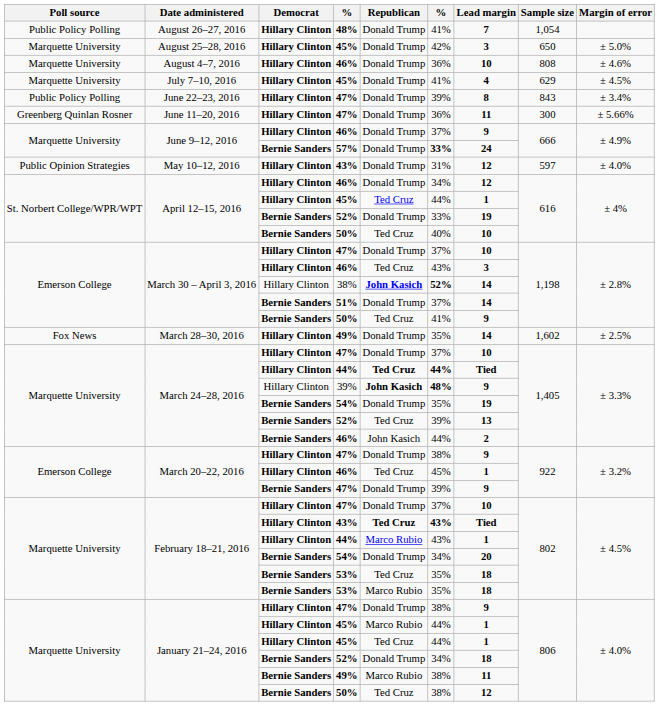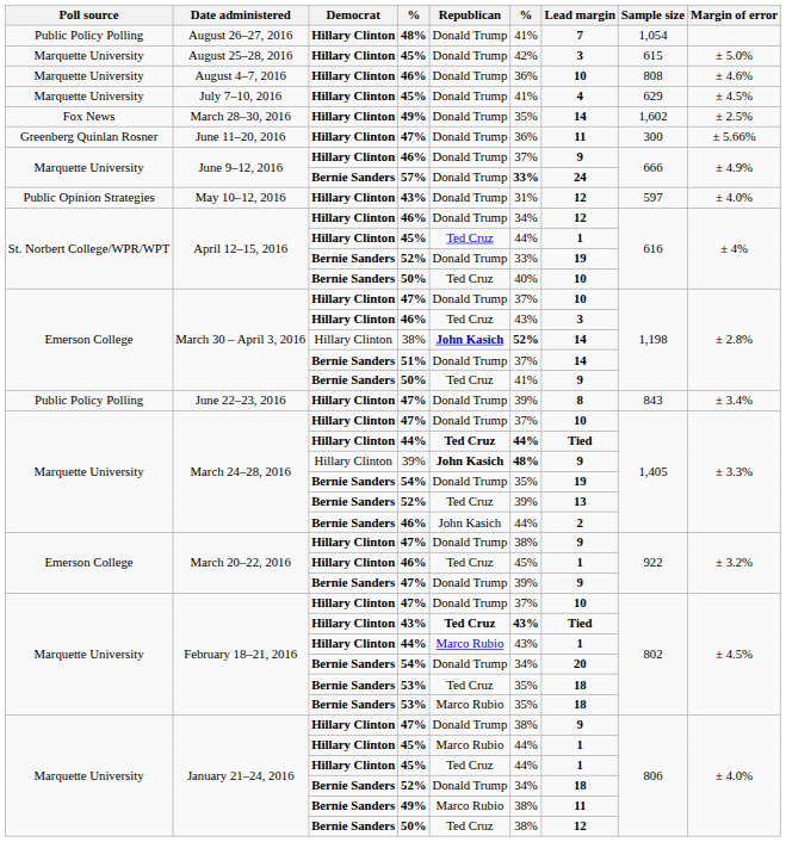 <table class="wikitable" style="text-align:center;">
 <tr>
 <th>Poll source</th>
 <th>Date administered</th>
 <th>Democrat</th>
 <th>%</th>
 <th>Republican</th>
 <th>%</th>
 <th>Lead margin</th>
 <th>Sample size</th>
 <th>Margin of error</th>
 </tr>
 <tr>
 <td>Public Policy Polling</td>
 <td>August 26–27, 2016</td>
 <td><strong>Hillary Clinton</strong></td>
 <td><strong>48%</strong></td>
 <td>Donald Trump</td>
 <td>41%</td>
 <td><strong>7</strong></td>
 <td>1,054</td>
 <td></td>
 </tr>
 <tr>
 <td>Marquette University</td>
 <td>August 25–28, 2016</td>
 <td><strong>Hillary Clinton</strong></td>
 <td><strong>45%</strong></td>
 <td>Donald Trump</td>
 <td>42%</td>
 <td><strong>3</strong></td>
-<td>650</td>
+<td>615</td>
 <td>± 5.0%</td>
 </tr>
 <tr>
 <td>Marquette University</td>
 <td>August 4–7, 2016</td>
 <td><strong>Hillary Clinton</strong></td>
 <td><strong>46%</strong></td>
 <td>Donald Trump</td>
 <td>36%</td>
 <td><strong>10</strong></td>
 <td>808</td>
 <td>± 4.6%</td>
 </tr>
 <tr>
 <td>Marquette University</td>
 <td>July 7–10, 2016</td>
 <td><strong>Hillary Clinton</strong></td>
 <td><strong>45%</strong></td>
 <td>Donald Trump</td>
 <td>41%</td>
 <td><strong>4</strong></td>
 <td>629</td>
 <td>± 4.5%</td>
 </tr>
 <tr>
-<td>Public Policy Polling</td>
-<td>June 22–23, 2016</td>
+<td>Fox News</td>
+<td>March 28–30, 2016</td>
 <td><strong>Hillary Clinton</strong></td>
-<td><strong>47%</strong></td>
+<td><strong>49%</strong></td>
 <td>Donald Trump</td>
-<td>39%</td>
-<td><strong>8</strong></td>
-<td>843</td>
-<td>± 3.4%</td>
+<td>35%</td>
+<td><strong>14</strong></td>
+<td>1,602</td>
+<td>± 2.5%</td>
 </tr>
 <tr>
 <td>Greenberg Quinlan Rosner</td>
 <td>June 11–20, 2016</td>
 <td><strong>Hillary Clinton</strong></td>
 <td><strong>47%</strong></td>
 <td>Donald Trump</td>
 <td>36%</td>
 <td><strong>11</strong></td>
 <td>300</td>
 <td>± 5.66%</td>
 </tr>
 <tr>
 <td rowspan=2>Marquette University</td>
 <td rowspan=2>June 9–12, 2016</td>
 <td><strong>Hillary Clinton</strong></td>
 <td><strong>46%</strong></td>
 <td>Donald Trump</td>
 <td>37%</td>
 <td><strong>9</strong></td>
 <td rowspan=2>666</td>
 <td rowspan=2>± 4.9%</td>
 </tr>
 <tr>
 <td><strong>Bernie Sanders</strong></td>
 <td><strong>57%</strong></td>
 <td>Donald Trump</td>
 <td><strong>33%</strong></td>
 <td><strong>24</strong></td>
 </tr>
 <tr>
 <td>Public Opinion Strategies</td>
 <td>May 10–12, 2016</td>
 <td><strong>Hillary Clinton</strong></td>
 <td><strong>43%</strong></td>
 <td>Donald Trump</td>
 <td>31%</td>
 <td><strong>12</strong></td>
 <td>597</td>
 <td>± 4.0%</td>
 </tr>
 <tr>
 <td rowspan=4>St. Norbert College/WPR/WPT</td>
 <td rowspan=4>April 12–15, 2016</td>
 <td><strong>Hillary Clinton</strong></td>
 <td><strong>46%</strong></td>
 <td>Donald Trump</td>
 <td>34%</td>
 <td><strong>12</strong></td>
 <td rowspan=4>616</td>
 <td rowspan=4>± 4%</td>
 </tr>
 <tr>
 <td><strong>Hillary Clinton</strong></td>
 <td><strong>45%</strong></td>
 <td><a href='#'>Ted Cruz</a></td>
 <td>44%</td>
 <td><strong>1</strong></td>
 </tr>
 <tr>
 <td><strong>Bernie Sanders</strong></td>
 <td><strong>52%</strong></td>
 <td>Donald Trump</td>
 <td>33%</td>
 <td><strong>19</strong></td>
 </tr>
 <tr>
 <td><strong>Bernie Sanders</strong></td>
 <td><strong>50%</strong></td>
 <td>Ted Cruz</td>
 <td>40%</td>
 <td><strong>10</strong></td>
 </tr>
 <tr>
 <td rowspan=5>Emerson College</td>
 <td rowspan=5>March 30 – April 3, 2016</td>
 <td><strong>Hillary Clinton</strong></td>
 <td><strong>47%</strong></td>
 <td>Donald Trump</td>
 <td>37%</td>
 <td><strong>10</strong></td>
 <td rowspan=5>1,198</td>
 <td rowspan=5>± 2.8%</td>
 </tr>
 <tr>
 <td><strong>Hillary Clinton</strong></td>
 <td><strong>46%</strong></td>
 <td>Ted Cruz</td>
 <td>43%</td>
 <td><strong>3</strong></td>
 </tr>
 <tr>
 <td>Hillary Clinton</td>
 <td>38%</td>
 <td><strong><a href='#'>John Kasich</a></strong></td>
 <td><strong>52%</strong></td>
 <td><strong>14</strong></td>
 </tr>
 <tr>
 <td><strong>Bernie Sanders</strong></td>
 <td><strong>51%</strong></td>
 <td>Donald Trump</td>
 <td>37%</td>
 <td><strong>14</strong></td>
 </tr>
 <tr>
 <td><strong>Bernie Sanders</strong></td>
 <td><strong>50%</strong></td>
 <td>Ted Cruz</td>
 <td>41%</td>
 <td><strong>9</strong></td>
 </tr>
 <tr>
-<td>Fox News</td>
-<td>March 28–30, 2016</td>
+<td>Public Policy Polling</td>
+<td>June 22–23, 2016</td>
 <td><strong>Hillary Clinton</strong></td>
-<td><strong>49%</strong></td>
+<td><strong>47%</strong></td>
 <td>Donald Trump</td>
-<td>35%</td>
-<td><strong>14</strong></td>
-<td>1,602</td>
-<td>± 2.5%</td>
+<td>39%</td>
+<td><strong>8</strong></td>
+<td>843</td>
+<td>± 3.4%</td>
 </tr>
 <tr>
 <td rowspan=6>Marquette University</td>
 <td rowspan=6>March 24–28, 2016</td>
 <td><strong>Hillary Clinton</strong></td>
 <td><strong>47%</strong></td>
 <td>Donald Trump</td>
 <td>37%</td>
 <td><strong>10</strong></td>
 <td rowspan=6>1,405</td>
 <td rowspan=6>± 3.3%</td>
 </tr>
 <tr>
 <td><strong>Hillary Clinton</strong></td>
 <td><strong>44%</strong></td>
 <td><strong>Ted Cruz</strong></td>
 <td><strong>44%</strong></td>
 <td style="text-align:center;"><strong>Tied</strong></td>
 </tr>
 <tr>
 <td>Hillary Clinton</td>
 <td>39%</td>
 <td><strong>John Kasich</strong></td>
 <td><strong>48%</strong></td>
 <td><strong>9</strong></td>
 </tr>
 <tr>
 <td><strong>Bernie Sanders</strong></td>
 <td><strong>54%</strong></td>
 <td>Donald Trump</td>
 <td>35%</td>
 <td><strong>19</strong></td>
 </tr>
 <tr>
 <td><strong>Bernie Sanders</strong></td>
 <td><strong>52%</strong></td>
 <td>Ted Cruz</td>
 <td>39%</td>
 <td><strong>13</strong></td>
 </tr>
 <tr>
 <td><strong>Bernie Sanders</strong></td>
 <td><strong>46%</strong></td>
 <td>John Kasich</td>
 <td>44%</td>
 <td><strong>2</strong></td>
 </tr>
 <tr>
 <td rowspan=3>Emerson College</td>
 <td rowspan=3>March 20–22, 2016</td>
 <td><strong>Hillary Clinton</strong></td>
 <td><strong>47%</strong></td>
 <td>Donald Trump</td>
 <td>38%</td>
 <td><strong>9</strong></td>
 <td rowspan=3>922</td>
 <td rowspan=3>± 3.2%</td>
 </tr>
 <tr>
 <td><strong>Hillary Clinton</strong></td>
 <td><strong>46%</strong></td>
 <td>Ted Cruz</td>
 <td>45%</td>
 <td><strong>1</strong></td>
 </tr>
 <tr>
 <td><strong>Bernie Sanders</strong></td>
 <td><strong>47%</strong></td>
 <td>Donald Trump</td>
 <td>39%</td>
 <td><strong>9</strong></td>
 </tr>
 <tr>
 <td rowspan=6>Marquette University</td>
 <td rowspan=6>February 18–21, 2016</td>
 <td><strong>Hillary Clinton</strong></td>
 <td><strong>47%</strong></td>
 <td>Donald Trump</td>
 <td>37%</td>
 <td><strong>10</strong></td>
 <td rowspan=6>802</td>
 <td rowspan=6>± 4.5%</td>
 </tr>
 <tr>
 <td><strong>Hillary Clinton</strong></td>
 <td><strong>43%</strong></td>
 <td><strong>Ted Cruz</strong></td>
 <td><strong>43%</strong></td>
 <td style="text-align:center;"><strong>Tied</strong></td>
 </tr>
 <tr>
 <td><strong>Hillary Clinton</strong></td>
 <td><strong>44%</strong></td>
 <td><a href='#'>Marco Rubio</a></td>
 <td>43%</td>
 <td><strong>1</strong></td>
 </tr>
 <tr>
 <td><strong>Bernie Sanders</strong></td>
 <td><strong>54%</strong></td>
 <td>Donald Trump</td>
 <td>34%</td>
 <td><strong>20</strong></td>
 </tr>
 <tr>
 <td><strong>Bernie Sanders</strong></td>
 <td><strong>53%</strong></td>
 <td>Ted Cruz</td>
 <td>35%</td>
 <td><strong>18</strong></td>
 </tr>
 <tr>
 <td><strong>Bernie Sanders</strong></td>
 <td><strong>53%</strong></td>
 <td>Marco Rubio</td>
 <td>35%</td>
 <td><strong>18</strong></td>
 </tr>
 <tr>
 <td rowspan=6>Marquette University</td>
 <td rowspan=6>January 21–24, 2016</td>
 <td><strong>Hillary Clinton</strong></td>
 <td><strong>47%</strong></td>
 <td>Donald Trump</td>
 <td>38%</td>
 <td><strong>9</strong></td>
 <td rowspan=6>806</td>
 <td rowspan=6>± 4.0%</td>
 </tr>
 <tr>
 <td><strong>Hillary Clinton</strong></td>
 <td><strong>45%</strong></td>
 <td>Marco Rubio</td>
 <td>44%</td>
 <td><strong>1</strong></td>
 </tr>
 <tr>
 <td><strong>Hillary Clinton</strong></td>
 <td><strong>45%</strong></td>
 <td>Ted Cruz</td>
 <td>44%</td>
 <td><strong>1</strong></td>
 </tr>
 <tr>
 <td><strong>Bernie Sanders</strong></td>
 <td><strong>52%</strong></td>
 <td>Donald Trump</td>
 <td>34%</td>
 <td><strong>18</strong></td>
 </tr>
 <tr>
 <td><strong>Bernie Sanders</strong></td>
 <td><strong>49%</strong></td>
 <td>Marco Rubio</td>
 <td>38%</td>
 <td><strong>11</strong></td>
 </tr>
 <tr>
 <td><strong>Bernie Sanders</strong></td>
 <td><strong>50%</strong></td>
 <td>Ted Cruz</td>
 <td>38%</td>
 <td><strong>12</strong></td>
 </tr>
 </table>
